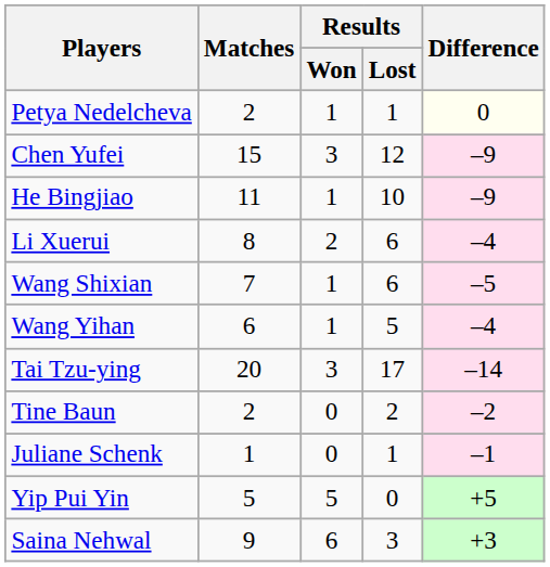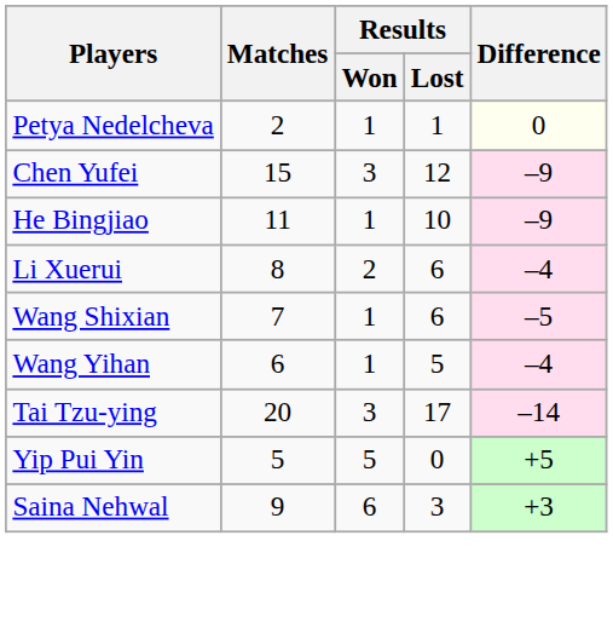 <table class=wikitable style="text-align:center; font-size:small">
 <tr>
 <th rowspan="2">Players</th>
 <th rowspan="2">Matches</th>
 <th colspan="2">Results</th>
 <th rowspan="2">Difference</th>
 </tr>
 <tr>
 <th>Won</th>
 <th>Lost</th>
 </tr>
 <tr>
 <td align="left"> <a href='#'>Petya Nedelcheva</a></td>
 <td>2</td>
 <td>1</td>
 <td>1</td>
 <td bgcolor="#fffff0">0</td>
 </tr>
 <tr>
 <td align="left"> <a href='#'>Chen Yufei</a></td>
 <td>15</td>
 <td>3</td>
 <td>12</td>
 <td bgcolor="#ffddee">–9</td>
 </tr>
 <tr>
 <td align="left"> <a href='#'>He Bingjiao</a></td>
 <td>11</td>
 <td>1</td>
 <td>10</td>
 <td bgcolor="#ffddee">–9</td>
 </tr>
 <tr>
 <td align="left"> <a href='#'>Li Xuerui</a></td>
 <td>8</td>
 <td>2</td>
 <td>6</td>
 <td bgcolor="#ffddee">–4</td>
 </tr>
 <tr>
 <td align="left"> <a href='#'>Wang Shixian</a></td>
 <td>7</td>
 <td>1</td>
 <td>6</td>
 <td bgcolor="#ffddee">–5</td>
 </tr>
 <tr>
 <td align="left"> <a href='#'>Wang Yihan</a></td>
 <td>6</td>
 <td>1</td>
 <td>5</td>
 <td bgcolor="#ffddee">–4</td>
 </tr>
 <tr>
 <td align="left"> <a href='#'>Tai Tzu-ying</a></td>
 <td>20</td>
 <td>3</td>
 <td>17</td>
 <td bgcolor="#ffddee">–14</td>
 </tr>
 <tr>
-<td align="left"> <a href='#'>Tine Baun</a></td>
-<td>2</td>
-<td>0</td>
-<td>2</td>
-<td bgcolor="#ffddee">–2</td>
-</tr>
-<tr>
-<td align="left"> <a href='#'>Juliane Schenk</a></td>
-<td>1</td>
-<td>0</td>
-<td>1</td>
-<td bgcolor="#ffddee">–1</td>
-</tr>
-<tr>
 <td align="left"> <a href='#'>Yip Pui Yin</a></td>
 <td>5</td>
 <td>5</td>
 <td>0</td>
 <td bgcolor="#ccffcc">+5</td>
 </tr>
 <tr>
 <td align="left"> <a href='#'>Saina Nehwal</a></td>
 <td>9</td>
 <td>6</td>
 <td>3</td>
 <td bgcolor="#ccffcc">+3</td>
 </tr>
 </table>
